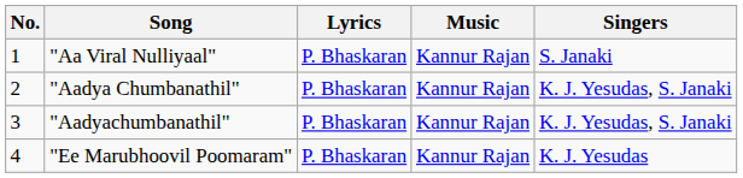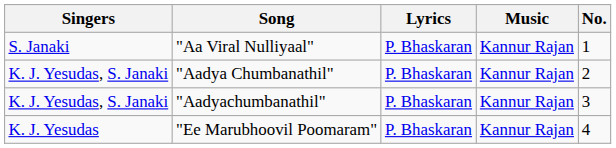 <table class="wikitable" style="font-size:95%;">
 <tr>
-<th>No.</th>
+<th>Singers</th>
 <th>Song</th>
 <th>Lyrics</th>
 <th>Music</th>
-<th>Singers</th>
+<th>No.</th>
 </tr>
 <tr>
-<td>1</td>
+<td><a href='#'>S. Janaki</a></td>
 <td>"Aa Viral Nulliyaal"</td>
 <td><a href='#'>P. Bhaskaran</a></td>
 <td><a href='#'>Kannur Rajan</a></td>
-<td><a href='#'>S. Janaki</a></td>
+<td>1</td>
 </tr>
 <tr>
-<td>2</td>
+<td><a href='#'>K. J. Yesudas</a>, <a href='#'>S. Janaki</a></td>
 <td>"Aadya Chumbanathil"</td>
 <td><a href='#'>P. Bhaskaran</a></td>
 <td><a href='#'>Kannur Rajan</a></td>
-<td><a href='#'>K. J. Yesudas</a>, <a href='#'>S. Janaki</a></td>
+<td>2</td>
 </tr>
 <tr>
-<td>3</td>
+<td><a href='#'>K. J. Yesudas</a>, <a href='#'>S. Janaki</a></td>
 <td>"Aadyachumbanathil"</td>
 <td><a href='#'>P. Bhaskaran</a></td>
 <td><a href='#'>Kannur Rajan</a></td>
-<td><a href='#'>K. J. Yesudas</a>, <a href='#'>S. Janaki</a></td>
+<td>3</td>
 </tr>
 <tr>
-<td>4</td>
+<td><a href='#'>K. J. Yesudas</a></td>
 <td>"Ee Marubhoovil Poomaram"</td>
 <td><a href='#'>P. Bhaskaran</a></td>
 <td><a href='#'>Kannur Rajan</a></td>
-<td><a href='#'>K. J. Yesudas</a></td>
+<td>4</td>
 </tr>
 </table>
